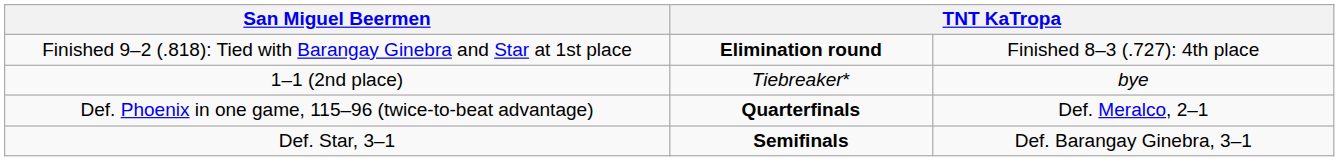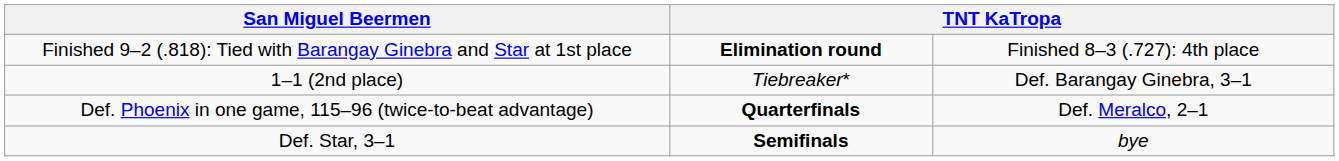 <table class=wikitable style="text-align:center">
 <tr>
 <th colspan=2 width=45%><a href='#'>San Miguel Beermen</a></th>
 <th colspan=2 width=45%><a href='#'>TNT KaTropa</a></th>
 </tr>
 <tr>
 <td>Finished 9–2 (.818): Tied with <a href='#'>Barangay Ginebra</a> and <a href='#'>Star</a> at 1st place</td>
 <td colspan=2><strong>Elimination round</strong></td>
 <td>Finished 8–3 (.727): 4th place</td>
 </tr>
 <tr>
 <td>1–1 (2nd place)</td>
 <td colspan=2><em>Tiebreaker</em>*</td>
-<td><em>bye</em></td>
+<td>Def. Barangay Ginebra, 3–1</td>
 </tr>
 <tr>
 <td>Def. <a href='#'>Phoenix</a> in one game, 115–96 (twice-to-beat advantage)</td>
 <td colspan=2><strong>Quarterfinals</strong></td>
 <td>Def. <a href='#'>Meralco</a>, 2–1</td>
 </tr>
 <tr>
 <td>Def. Star, 3–1</td>
 <td colspan=2><strong>Semifinals</strong></td>
-<td>Def. Barangay Ginebra, 3–1</td>
+<td><em>bye</em></td>
 </tr>
 </table>
